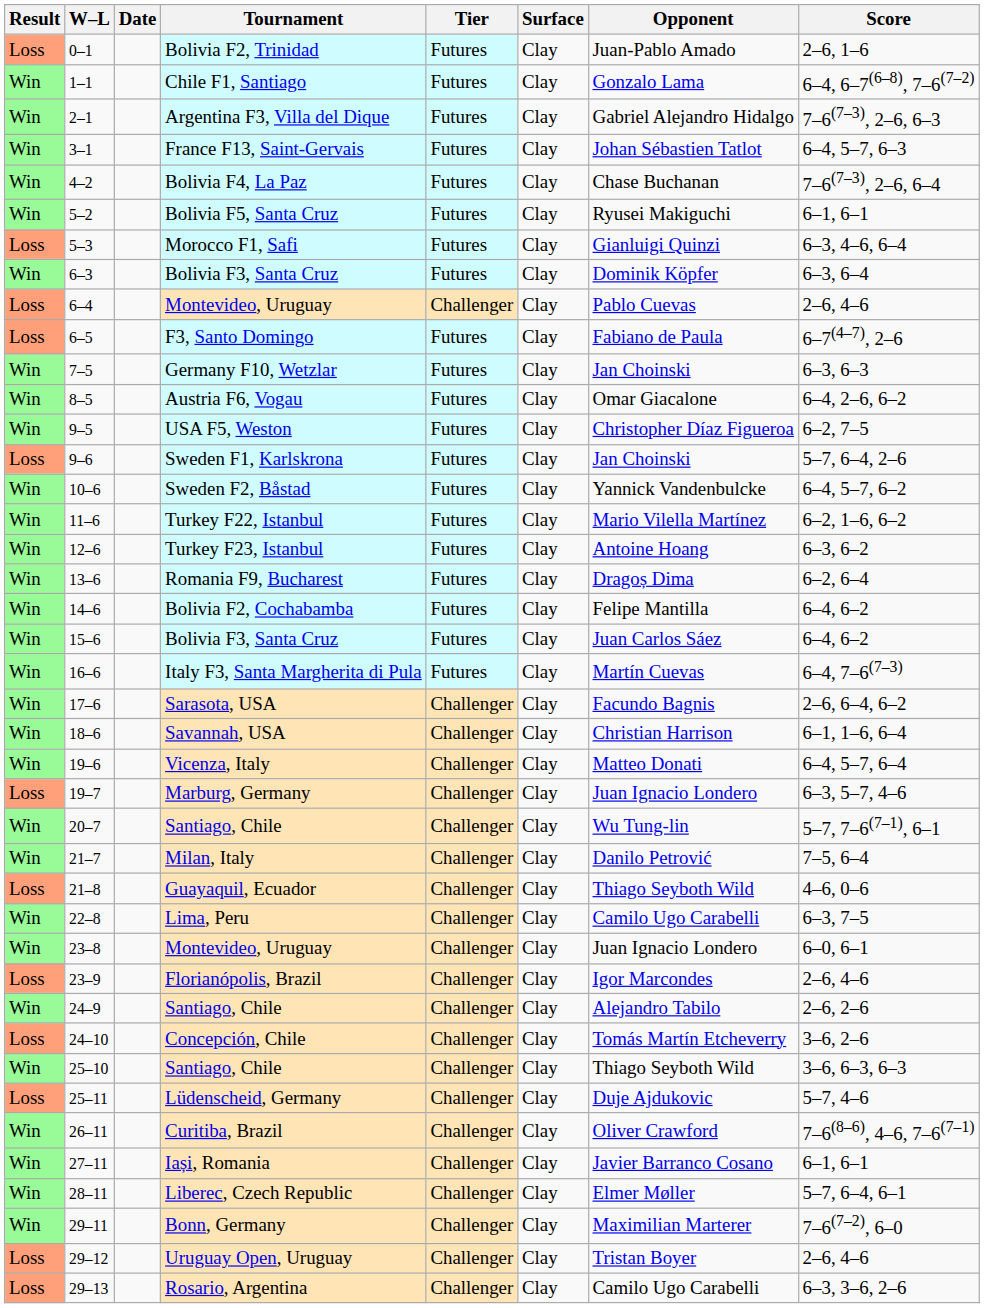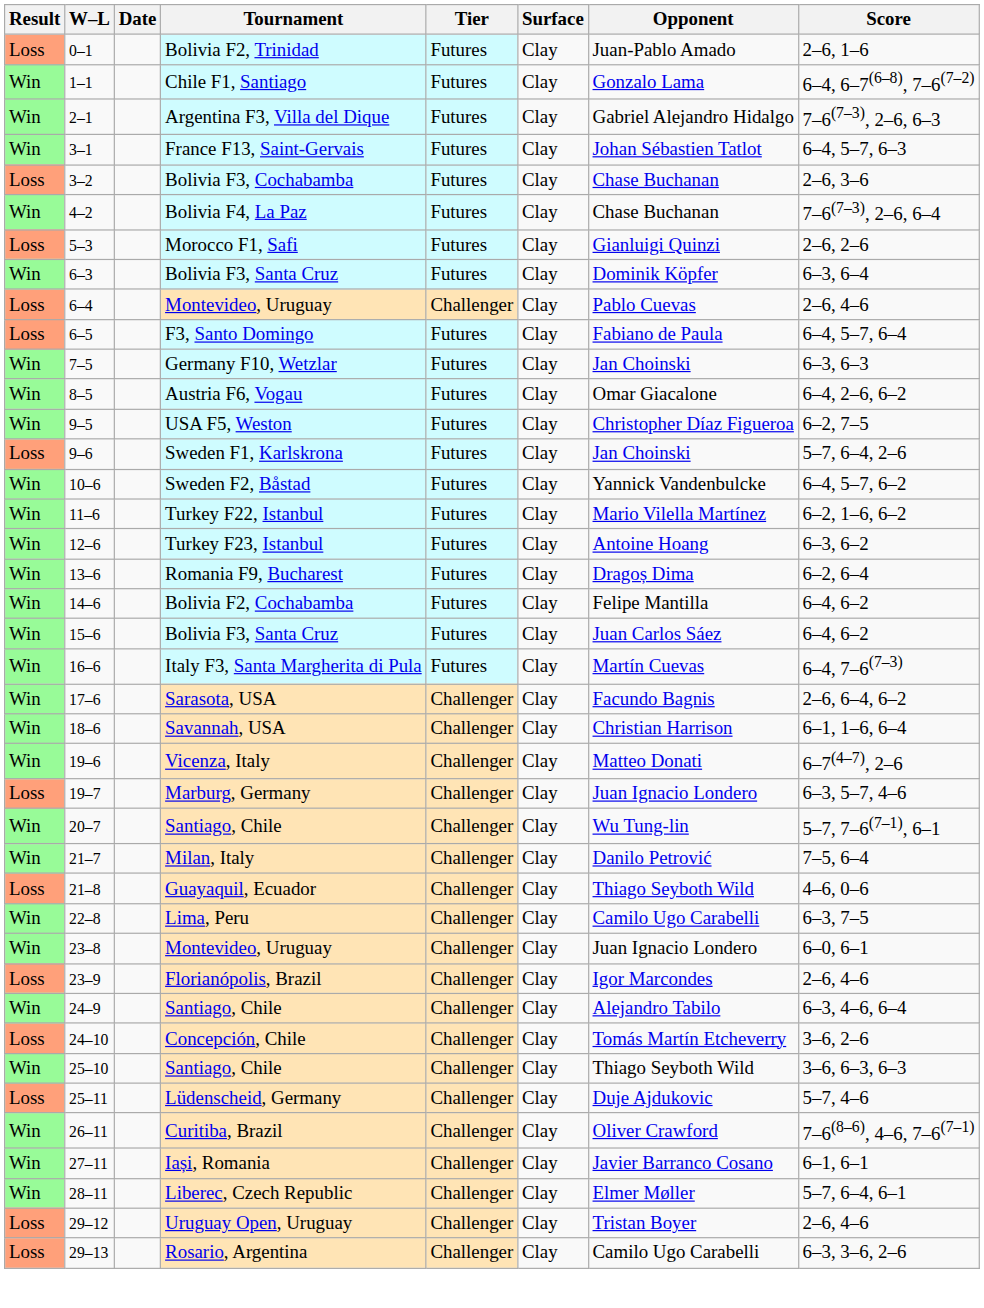 <table class="sortable wikitable">
 <tr>
 <th>Result</th>
 <th class="unsortable">W–L</th>
 <th>Date</th>
 <th>Tournament</th>
 <th>Tier</th>
 <th>Surface</th>
 <th>Opponent</th>
 <th class="unsortable">Score</th>
 </tr>
 <tr>
 <td bgcolor=FFA07A>Loss</td>
 <td><small>0–1</small></td>
 <td></td>
 <td style="background:#cffcff;">Bolivia F2, <a href='#'>Trinidad</a></td>
 <td style="background:#cffcff;">Futures</td>
 <td>Clay</td>
 <td> Juan-Pablo Amado</td>
 <td>2–6, 1–6</td>
 </tr>
 <tr>
 <td bgcolor=98fb98>Win</td>
 <td><small>1–1</small></td>
 <td></td>
 <td style="background:#cffcff;">Chile F1, <a href='#'>Santiago</a></td>
 <td style="background:#cffcff;">Futures</td>
 <td>Clay</td>
 <td> <a href='#'>Gonzalo Lama</a></td>
 <td>6–4, 6–7<sup>(6–8)</sup>, 7–6<sup>(7–2)</sup></td>
 </tr>
 <tr>
 <td bgcolor=98fb98>Win</td>
 <td><small>2–1</small></td>
 <td></td>
 <td style="background:#cffcff;">Argentina F3, <a href='#'>Villa del Dique</a></td>
 <td style="background:#cffcff;">Futures</td>
 <td>Clay</td>
 <td> Gabriel Alejandro Hidalgo</td>
 <td>7–6<sup>(7–3)</sup>, 2–6, 6–3</td>
 </tr>
 <tr>
 <td bgcolor=98fb98>Win</td>
 <td><small>3–1</small></td>
 <td></td>
 <td style="background:#cffcff;">France F13, <a href='#'>Saint-Gervais</a></td>
 <td style="background:#cffcff;">Futures</td>
 <td>Clay</td>
 <td> <a href='#'>Johan Sébastien Tatlot</a></td>
 <td>6–4, 5–7, 6–3</td>
 </tr>
 <tr>
+<td bgcolor=FFA07A>Loss</td>
+<td><small>3–2</small></td>
+<td></td>
+<td style="background:#cffcff;">Bolivia F3, <a href='#'>Cochabamba</a></td>
+<td style="background:#cffcff;">Futures</td>
+<td>Clay</td>
+<td> <a href='#'>Chase Buchanan</a></td>
+<td>2–6, 3–6</td>
+</tr>
+<tr>
 <td bgcolor=98fb98>Win</td>
 <td><small>4–2</small></td>
 <td></td>
 <td style="background:#cffcff;">Bolivia F4, <a href='#'>La Paz</a></td>
 <td style="background:#cffcff;">Futures</td>
 <td>Clay</td>
 <td> Chase Buchanan</td>
 <td>7–6<sup>(7–3)</sup>, 2–6, 6–4</td>
 </tr>
 <tr>
-<td bgcolor=98fb98>Win</td>
-<td><small>5–2</small></td>
-<td></td>
-<td style="background:#cffcff;">Bolivia F5, <a href='#'>Santa Cruz</a></td>
-<td style="background:#cffcff;">Futures</td>
-<td>Clay</td>
-<td> Ryusei Makiguchi</td>
-<td>6–1, 6–1</td>
-</tr>
-<tr>
 <td bgcolor=FFA07A>Loss</td>
 <td><small>5–3</small></td>
 <td></td>
 <td style="background:#cffcff;">Morocco F1, <a href='#'>Safi</a></td>
 <td style="background:#cffcff;">Futures</td>
 <td>Clay</td>
 <td> <a href='#'>Gianluigi Quinzi</a></td>
-<td>6–3, 4–6, 6–4</td>
+<td>2–6, 2–6</td>
 </tr>
 <tr>
 <td bgcolor=98fb98>Win</td>
 <td><small>6–3</small></td>
 <td></td>
 <td style="background:#cffcff;">Bolivia F3, <a href='#'>Santa Cruz</a></td>
 <td style="background:#cffcff;">Futures</td>
 <td>Clay</td>
 <td> <a href='#'>Dominik Köpfer</a></td>
 <td>6–3, 6–4</td>
 </tr>
 <tr>
 <td bgcolor=FFA07A>Loss</td>
 <td><small>6–4</small></td>
 <td><a href='#'></a></td>
 <td style="background:moccasin;"><a href='#'>Montevideo</a>, Uruguay</td>
 <td style="background:moccasin;">Challenger</td>
 <td>Clay</td>
 <td> <a href='#'>Pablo Cuevas</a></td>
 <td>2–6, 4–6</td>
 </tr>
 <tr>
 <td bgcolor=FFA07A>Loss</td>
 <td><small>6–5</small></td>
 <td></td>
 <td style="background:#cffcff;"> F3, <a href='#'>Santo Domingo</a></td>
 <td style="background:#cffcff;">Futures</td>
 <td>Clay</td>
 <td> <a href='#'>Fabiano de Paula</a></td>
-<td>6–7<sup>(4–7)</sup>, 2–6</td>
+<td>6–4, 5–7, 6–4</td>
 </tr>
 <tr>
 <td bgcolor=98fb98>Win</td>
 <td><small>7–5</small></td>
 <td></td>
 <td style="background:#cffcff;">Germany F10, <a href='#'>Wetzlar</a></td>
 <td style="background:#cffcff;">Futures</td>
 <td>Clay</td>
 <td> <a href='#'>Jan Choinski</a></td>
 <td>6–3, 6–3</td>
 </tr>
 <tr>
 <td bgcolor=98fb98>Win</td>
 <td><small>8–5</small></td>
 <td></td>
 <td style="background:#cffcff;">Austria F6, <a href='#'>Vogau</a></td>
 <td style="background:#cffcff;">Futures</td>
 <td>Clay</td>
 <td> Omar Giacalone</td>
 <td>6–4, 2–6, 6–2</td>
 </tr>
 <tr>
 <td bgcolor=98fb98>Win</td>
 <td><small>9–5</small></td>
 <td></td>
 <td style="background:#cffcff;">USA F5, <a href='#'>Weston</a></td>
 <td style="background:#cffcff;">Futures</td>
 <td>Clay</td>
 <td> <a href='#'>Christopher Díaz Figueroa</a></td>
 <td>6–2, 7–5</td>
 </tr>
 <tr>
 <td bgcolor=FFA07A>Loss</td>
 <td><small>9–6</small></td>
 <td></td>
 <td style="background:#cffcff;">Sweden F1, <a href='#'>Karlskrona</a></td>
 <td style="background:#cffcff;">Futures</td>
 <td>Clay</td>
 <td> <a href='#'>Jan Choinski</a></td>
 <td>5–7, 6–4, 2–6</td>
 </tr>
 <tr>
 <td bgcolor=98fb98>Win</td>
 <td><small>10–6</small></td>
 <td></td>
 <td style="background:#cffcff;">Sweden F2, <a href='#'>Båstad</a></td>
 <td style="background:#cffcff;">Futures</td>
 <td>Clay</td>
 <td> Yannick Vandenbulcke</td>
 <td>6–4, 5–7, 6–2</td>
 </tr>
 <tr>
 <td bgcolor=98fb98>Win</td>
 <td><small>11–6</small></td>
 <td></td>
 <td style="background:#cffcff;">Turkey F22, <a href='#'>Istanbul</a></td>
 <td style="background:#cffcff;">Futures</td>
 <td>Clay</td>
 <td> <a href='#'>Mario Vilella Martínez</a></td>
 <td>6–2, 1–6, 6–2</td>
 </tr>
 <tr>
 <td bgcolor=98fb98>Win</td>
 <td><small>12–6</small></td>
 <td></td>
 <td style="background:#cffcff;">Turkey F23, <a href='#'>Istanbul</a></td>
 <td style="background:#cffcff;">Futures</td>
 <td>Clay</td>
 <td> <a href='#'>Antoine Hoang</a></td>
 <td>6–3, 6–2</td>
 </tr>
 <tr>
 <td bgcolor=98fb98>Win</td>
 <td><small>13–6</small></td>
 <td></td>
 <td style="background:#cffcff;">Romania F9, <a href='#'>Bucharest</a></td>
 <td style="background:#cffcff;">Futures</td>
 <td>Clay</td>
 <td> <a href='#'>Dragoș Dima</a></td>
 <td>6–2, 6–4</td>
 </tr>
 <tr>
 <td bgcolor=98fb98>Win</td>
 <td><small>14–6</small></td>
 <td></td>
 <td style="background:#cffcff;">Bolivia F2, <a href='#'>Cochabamba</a></td>
 <td style="background:#cffcff;">Futures</td>
 <td>Clay</td>
 <td> Felipe Mantilla</td>
 <td>6–4, 6–2</td>
 </tr>
 <tr>
 <td bgcolor=98fb98>Win</td>
 <td><small>15–6</small></td>
 <td></td>
 <td style="background:#cffcff;">Bolivia F3, <a href='#'>Santa Cruz</a></td>
 <td style="background:#cffcff;">Futures</td>
 <td>Clay</td>
 <td> <a href='#'>Juan Carlos Sáez</a></td>
 <td>6–4, 6–2</td>
 </tr>
 <tr>
 <td bgcolor=98fb98>Win</td>
 <td><small>16–6</small></td>
 <td></td>
 <td style="background:#cffcff;">Italy F3, <a href='#'>Santa Margherita di Pula</a></td>
 <td style="background:#cffcff;">Futures</td>
 <td>Clay</td>
 <td> <a href='#'>Martín Cuevas</a></td>
 <td>6–4, 7–6<sup>(7–3)</sup></td>
 </tr>
 <tr>
 <td bgcolor=98fb98>Win</td>
 <td><small>17–6</small></td>
 <td><a href='#'></a></td>
 <td style="background:moccasin;"><a href='#'>Sarasota</a>, USA</td>
 <td style="background:moccasin;">Challenger</td>
 <td>Clay</td>
 <td> <a href='#'>Facundo Bagnis</a></td>
 <td>2–6, 6–4, 6–2</td>
 </tr>
 <tr>
 <td bgcolor=98fb98>Win</td>
 <td><small>18–6</small></td>
 <td><a href='#'></a></td>
 <td style="background:moccasin;"><a href='#'>Savannah</a>, USA</td>
 <td style="background:moccasin;">Challenger</td>
 <td>Clay</td>
 <td> <a href='#'>Christian Harrison</a></td>
 <td>6–1, 1–6, 6–4</td>
 </tr>
 <tr>
 <td bgcolor=98fb98>Win</td>
 <td><small>19–6</small></td>
 <td><a href='#'></a></td>
 <td style="background:moccasin;"><a href='#'>Vicenza</a>, Italy</td>
 <td style="background:moccasin;">Challenger</td>
 <td>Clay</td>
 <td> <a href='#'>Matteo Donati</a></td>
-<td>6–4, 5–7, 6–4</td>
+<td>6–7<sup>(4–7)</sup>, 2–6</td>
 </tr>
 <tr>
 <td bgcolor=FFA07A>Loss</td>
 <td><small>19–7</small></td>
 <td><a href='#'></a></td>
 <td style="background:moccasin;"><a href='#'>Marburg</a>, Germany</td>
 <td style="background:moccasin;">Challenger</td>
 <td>Clay</td>
 <td> <a href='#'>Juan Ignacio Londero</a></td>
 <td>6–3, 5–7, 4–6</td>
 </tr>
 <tr>
 <td bgcolor=98fb98>Win</td>
 <td><small>20–7</small></td>
 <td><a href='#'></a></td>
 <td style="background:moccasin;"><a href='#'>Santiago</a>, Chile</td>
 <td style="background:moccasin;">Challenger</td>
 <td>Clay</td>
 <td> <a href='#'>Wu Tung-lin</a></td>
 <td>5–7, 7–6<sup>(7–1)</sup>, 6–1</td>
 </tr>
 <tr>
 <td bgcolor=98fb98>Win</td>
 <td><small>21–7</small></td>
 <td><a href='#'></a></td>
 <td style="background:moccasin;"><a href='#'>Milan</a>, Italy</td>
 <td style="background:moccasin;">Challenger</td>
 <td>Clay</td>
 <td> <a href='#'>Danilo Petrović</a></td>
 <td>7–5, 6–4</td>
 </tr>
 <tr>
 <td bgcolor=FFA07A>Loss</td>
 <td><small>21–8</small></td>
 <td><a href='#'></a></td>
 <td style="background:moccasin;"><a href='#'>Guayaquil</a>, Ecuador</td>
 <td style="background:moccasin;">Challenger</td>
 <td>Clay</td>
 <td> <a href='#'>Thiago Seyboth Wild</a></td>
 <td>4–6, 0–6</td>
 </tr>
 <tr>
 <td bgcolor=98fb98>Win</td>
 <td><small>22–8</small></td>
 <td><a href='#'></a></td>
 <td style="background:moccasin;"><a href='#'>Lima</a>, Peru</td>
 <td style="background:moccasin;">Challenger</td>
 <td>Clay</td>
 <td> <a href='#'>Camilo Ugo Carabelli</a></td>
 <td>6–3, 7–5</td>
 </tr>
 <tr>
 <td bgcolor=98fb98>Win</td>
 <td><small>23–8</small></td>
 <td><a href='#'></a></td>
 <td style="background:moccasin;"><a href='#'>Montevideo</a>, Uruguay</td>
 <td style="background:moccasin;">Challenger</td>
 <td>Clay</td>
 <td> Juan Ignacio Londero</td>
 <td>6–0, 6–1</td>
 </tr>
 <tr>
 <td bgcolor=FFA07A>Loss</td>
 <td><small>23–9</small></td>
 <td><a href='#'></a></td>
 <td style="background:moccasin;"><a href='#'>Florianópolis</a>, Brazil</td>
 <td style="background:moccasin;">Challenger</td>
 <td>Clay</td>
 <td> <a href='#'>Igor Marcondes</a></td>
 <td>2–6, 4–6</td>
 </tr>
 <tr>
 <td bgcolor=98fb98>Win</td>
 <td><small>24–9</small></td>
 <td><a href='#'></a></td>
 <td style="background:moccasin;"><a href='#'>Santiago</a>, Chile</td>
 <td style="background:moccasin;">Challenger</td>
 <td>Clay</td>
 <td> <a href='#'>Alejandro Tabilo</a></td>
-<td>2–6, 2–6</td>
+<td>6–3, 4–6, 6–4</td>
 </tr>
 <tr>
 <td bgcolor=FFA07A>Loss</td>
 <td><small>24–10</small></td>
 <td><a href='#'></a></td>
 <td style="background:moccasin;"><a href='#'>Concepción</a>, Chile</td>
 <td style="background:moccasin;">Challenger</td>
 <td>Clay</td>
 <td> <a href='#'>Tomás Martín Etcheverry</a></td>
 <td>3–6, 2–6</td>
 </tr>
 <tr>
 <td bgcolor=98fb98>Win</td>
 <td><small>25–10</small></td>
 <td><a href='#'></a></td>
 <td style="background:moccasin;"><a href='#'>Santiago</a>, Chile</td>
 <td style="background:moccasin;">Challenger</td>
 <td>Clay</td>
 <td> Thiago Seyboth Wild</td>
 <td>3–6, 6–3, 6–3</td>
 </tr>
 <tr>
 <td bgcolor=FFA07A>Loss</td>
 <td><small>25–11</small></td>
 <td><a href='#'></a></td>
 <td style="background:moccasin;"><a href='#'>Lüdenscheid</a>, Germany</td>
 <td style="background:moccasin;">Challenger</td>
 <td>Clay</td>
 <td> <a href='#'>Duje Ajdukovic</a></td>
 <td>5–7, 4–6</td>
 </tr>
 <tr>
 <td bgcolor=98fb98>Win</td>
 <td><small>26–11</small></td>
 <td><a href='#'></a></td>
 <td style="background:moccasin;"><a href='#'>Curitiba</a>, Brazil</td>
 <td style="background:moccasin;">Challenger</td>
 <td>Clay</td>
 <td> <a href='#'>Oliver Crawford</a></td>
 <td>7–6<sup>(8–6)</sup>, 4–6, 7–6<sup>(7–1)</sup></td>
 </tr>
 <tr>
 <td bgcolor=98fb98>Win</td>
 <td><small>27–11</small></td>
 <td><a href='#'></a></td>
 <td style="background:moccasin;"><a href='#'>Iași</a>, Romania</td>
 <td style="background:moccasin;">Challenger</td>
 <td>Clay</td>
 <td> <a href='#'>Javier Barranco Cosano</a></td>
 <td>6–1, 6–1</td>
 </tr>
 <tr>
 <td bgcolor=98fb98>Win</td>
 <td><small>28–11</small></td>
 <td><a href='#'></a></td>
 <td style="background:moccasin;"><a href='#'>Liberec</a>, Czech Republic</td>
 <td style="background:moccasin;">Challenger</td>
 <td>Clay</td>
 <td> <a href='#'>Elmer Møller</a></td>
 <td>5–7, 6–4, 6–1</td>
 </tr>
 <tr>
-<td bgcolor=98fb98>Win</td>
-<td><small>29–11</small></td>
-<td><a href='#'></a></td>
-<td style="background:moccasin;"><a href='#'>Bonn</a>, Germany</td>
-<td style="background:moccasin;">Challenger</td>
-<td>Clay</td>
-<td> <a href='#'>Maximilian Marterer</a></td>
-<td>7–6<sup>(7–2)</sup>, 6–0</td>
-</tr>
-<tr>
 <td bgcolor=FFA07A>Loss</td>
 <td><small>29–12</small></td>
 <td><a href='#'></a></td>
 <td style="background:moccasin;"><a href='#'>Uruguay Open</a>, Uruguay</td>
 <td style="background:moccasin;">Challenger</td>
 <td>Clay</td>
 <td> <a href='#'>Tristan Boyer</a></td>
 <td>2–6, 4–6</td>
 </tr>
 <tr>
 <td bgcolor=FFA07A>Loss</td>
 <td><small>29–13</small></td>
 <td><a href='#'></a></td>
 <td style="background:moccasin;"><a href='#'>Rosario</a>, Argentina</td>
 <td style="background:moccasin;">Challenger</td>
 <td>Clay</td>
 <td> Camilo Ugo Carabelli</td>
 <td>6–3, 3–6, 2–6</td>
 </tr>
 </table>
